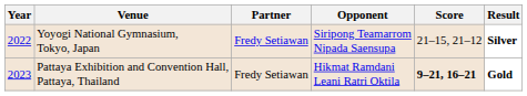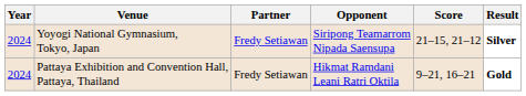 <table class="sortable wikitable" style="font-size: 90%;">
 <tr>
 <th>Year</th>
 <th>Venue</th>
 <th>Partner</th>
 <th>Opponent</th>
 <th>Score</th>
 <th>Result</th>
 </tr>
 <tr style="background:#F3E6D7">
-<td align="center"><a href='#'>2022</a></td>
+<td align="center"><a href='#'>2024</a></td>
 <td align="left">Yoyogi National Gymnasium,<br>Tokyo, Japan</td>
 <td align="left"> <a href='#'>Fredy Setiawan</a></td>
 <td align="left"> <a href='#'>Siripong Teamarrom</a><br> <a href='#'>Nipada Saensupa</a></td>
 <td align="left">21–15, 21–12</td>
 <td style="text-align:left; background:white"> <strong>Silver</strong></td>
 </tr>
 <tr style="background:#F3E6D7">
-<td align="center"><a href='#'>2023</a></td>
+<td align="center"><a href='#'>2024</a></td>
 <td align="left">Pattaya Exhibition and Convention Hall,<br>Pattaya, Thailand</td>
 <td align="left"> Fredy Setiawan</td>
 <td align="left"> <a href='#'>Hikmat Ramdani</a><br> <a href='#'>Leani Ratri Oktila</a></td>
-<td align="left"><strong>9–21, 16–21</strong></td>
+<td align="left">9–21, 16–21</td>
 <td style="text-align:left; background:white"> <strong>Gold</strong></td>
 </tr>
 </table>
